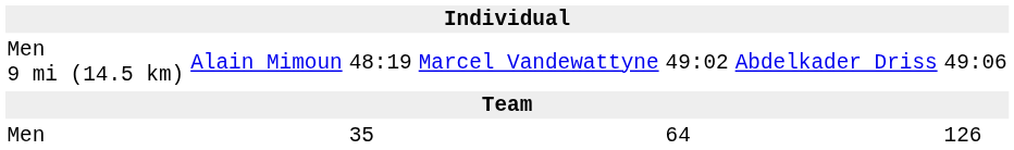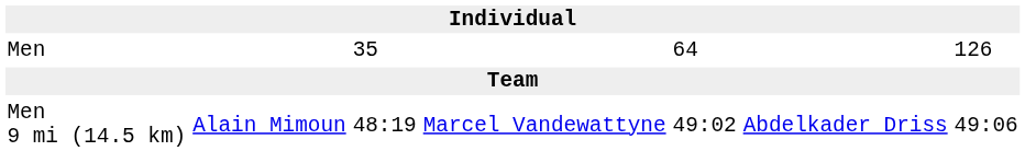 <table>
 <tr>
 <td colspan=7 bgcolor=#eeeeee style=text-align:center;><strong>Individual</strong></td>
+</tr>
+<tr>
+<td>Men</td>
+<td></td>
+<td>35</td>
+<td></td>
+<td>64</td>
+<td></td>
+<td>126</td>
+</tr>
+<tr>
+<td colspan=7 bgcolor=#eeeeee style=text-align:center;><strong>Team</strong></td>
 </tr>
 <tr>
 <td>Men<br>9 mi (14.5 km)</td>
 <td><a href='#'>Alain Mimoun</a><br></td>
 <td>48:19</td>
 <td><a href='#'>Marcel Vandewattyne</a><br></td>
 <td>49:02</td>
 <td><a href='#'>Abdelkader Driss</a><br></td>
 <td>49:06</td>
 </tr>
-<tr>
-<td colspan=7 bgcolor=#eeeeee style=text-align:center;><strong>Team</strong></td>
-</tr>
-<tr>
-<td>Men</td>
-<td></td>
-<td>35</td>
-<td></td>
-<td>64</td>
-<td></td>
-<td>126</td>
-</tr>
 </table>
